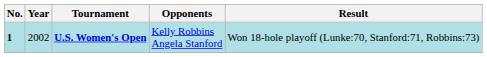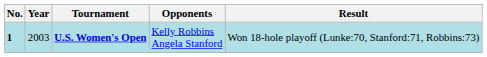 <table class="wikitable" style="font-size:95%;">
 <tr>
 <th>No.</th>
 <th>Year</th>
 <th>Tournament</th>
 <th>Opponents</th>
 <th>Result</th>
 </tr>
 <tr style="background:#B0E0E6;">
 <td><strong>1</strong></td>
-<td>2002</td>
+<td>2003</td>
 <td><strong><a href='#'>U.S. Women's Open</a></strong></td>
 <td> <a href='#'>Kelly Robbins</a><br> <a href='#'>Angela Stanford</a></td>
 <td>Won 18-hole playoff (Lunke:70, Stanford:71, Robbins:73)</td>
 </tr>
 </table>
